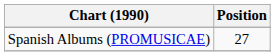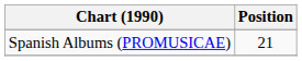 <table class="wikitable" border="1">
 <tr>
 <th>Chart (1990)</th>
 <th>Position</th>
 </tr>
 <tr>
 </tr>
 <tr>
 </tr>
 <tr>
 </tr>
 <tr>
 <td>Spanish Albums (<a href='#'>PROMUSICAE</a>)</td>
-<td align="center">27</td>
+<td align="center">21</td>
 </tr>
 <tr>
 </tr>
 <tr>
 </tr>
 <tr>
 </tr>
 </table>
